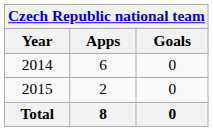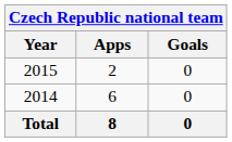 <table class="wikitable" style="text-align:center">
 <tr>
 <th colspan=3><a href='#'>Czech Republic national team</a></th>
 </tr>
 <tr>
 <th>Year</th>
 <th>Apps</th>
 <th>Goals</th>
 </tr>
 <tr>
-<td>2014</td>
-<td>6</td>
+<td>2015</td>
+<td>2</td>
 <td>0</td>
 </tr>
 <tr>
-<td>2015</td>
-<td>2</td>
+<td>2014</td>
+<td>6</td>
 <td>0</td>
 </tr>
 <tr>
 <th>Total</th>
 <th>8</th>
 <th>0</th>
 </tr>
 </table>
